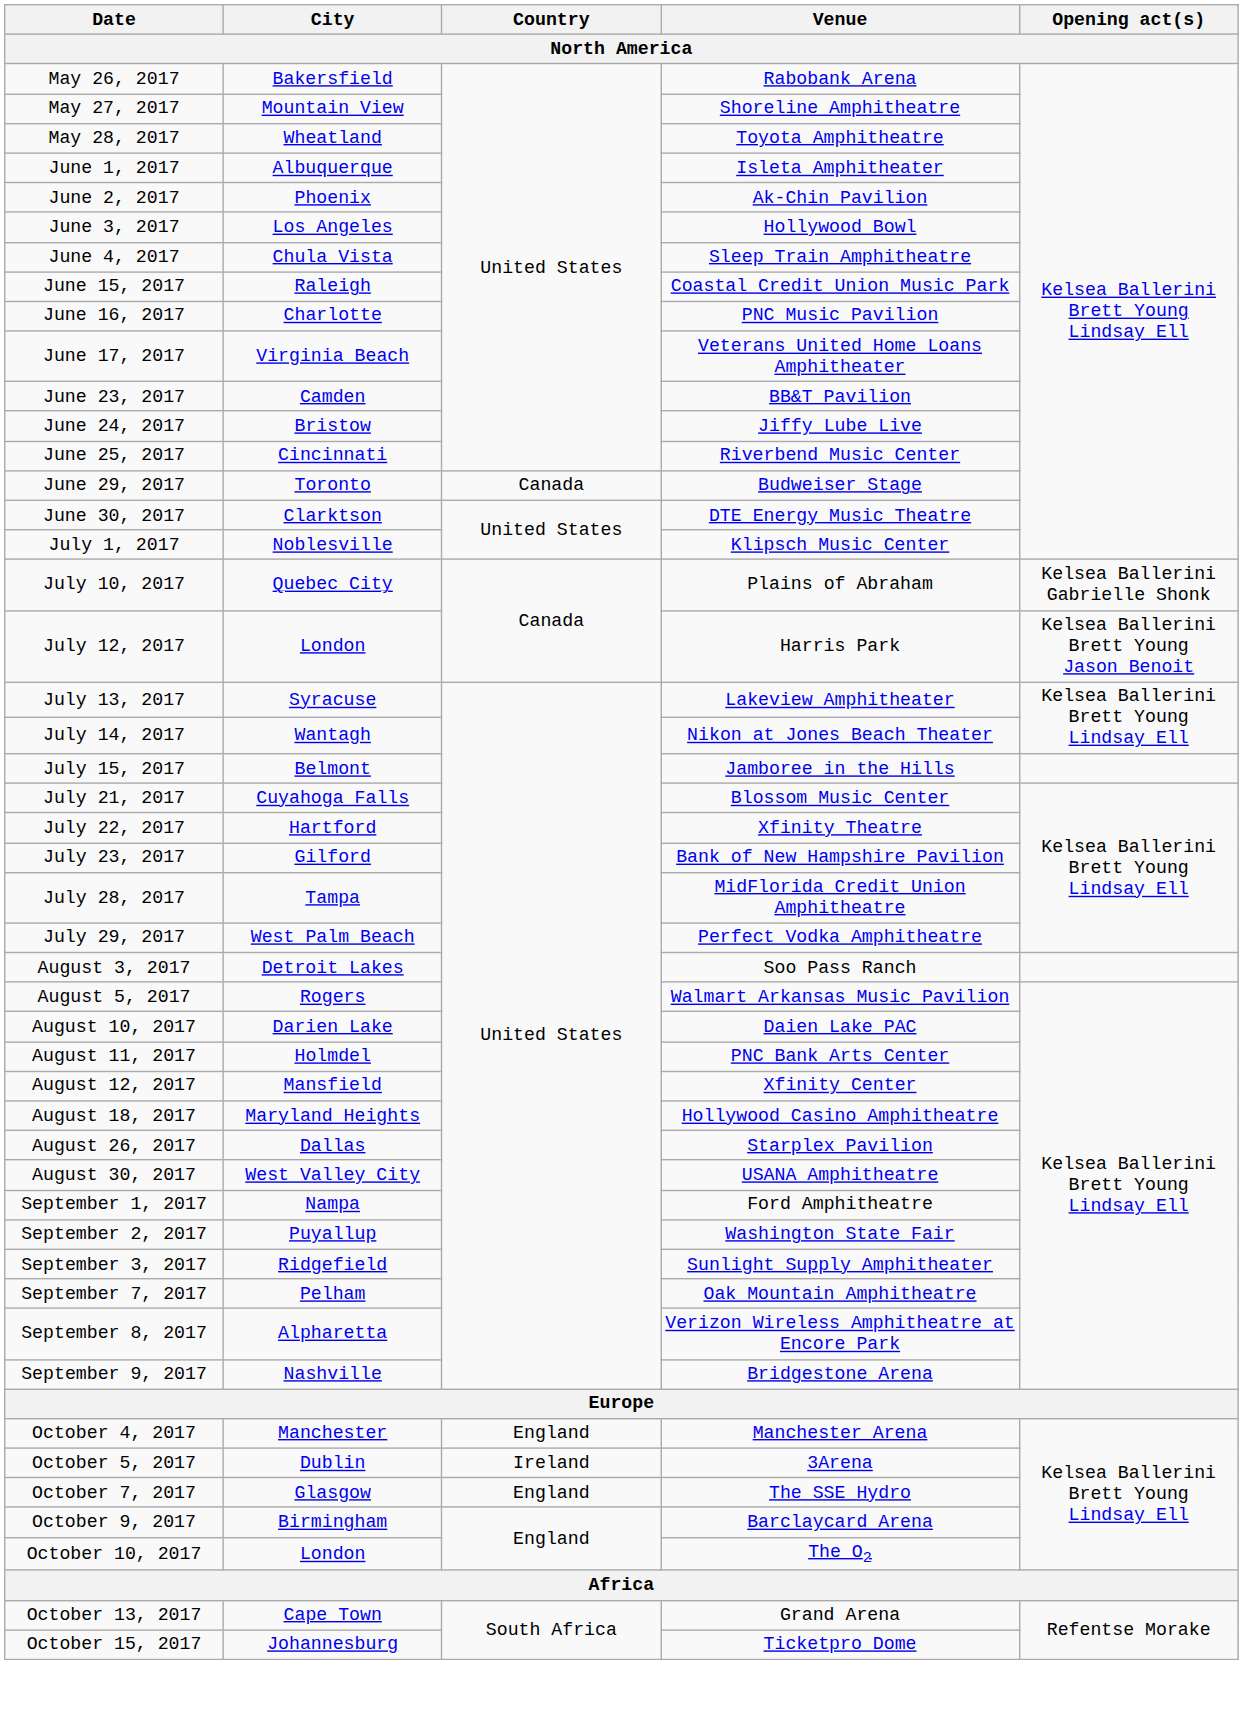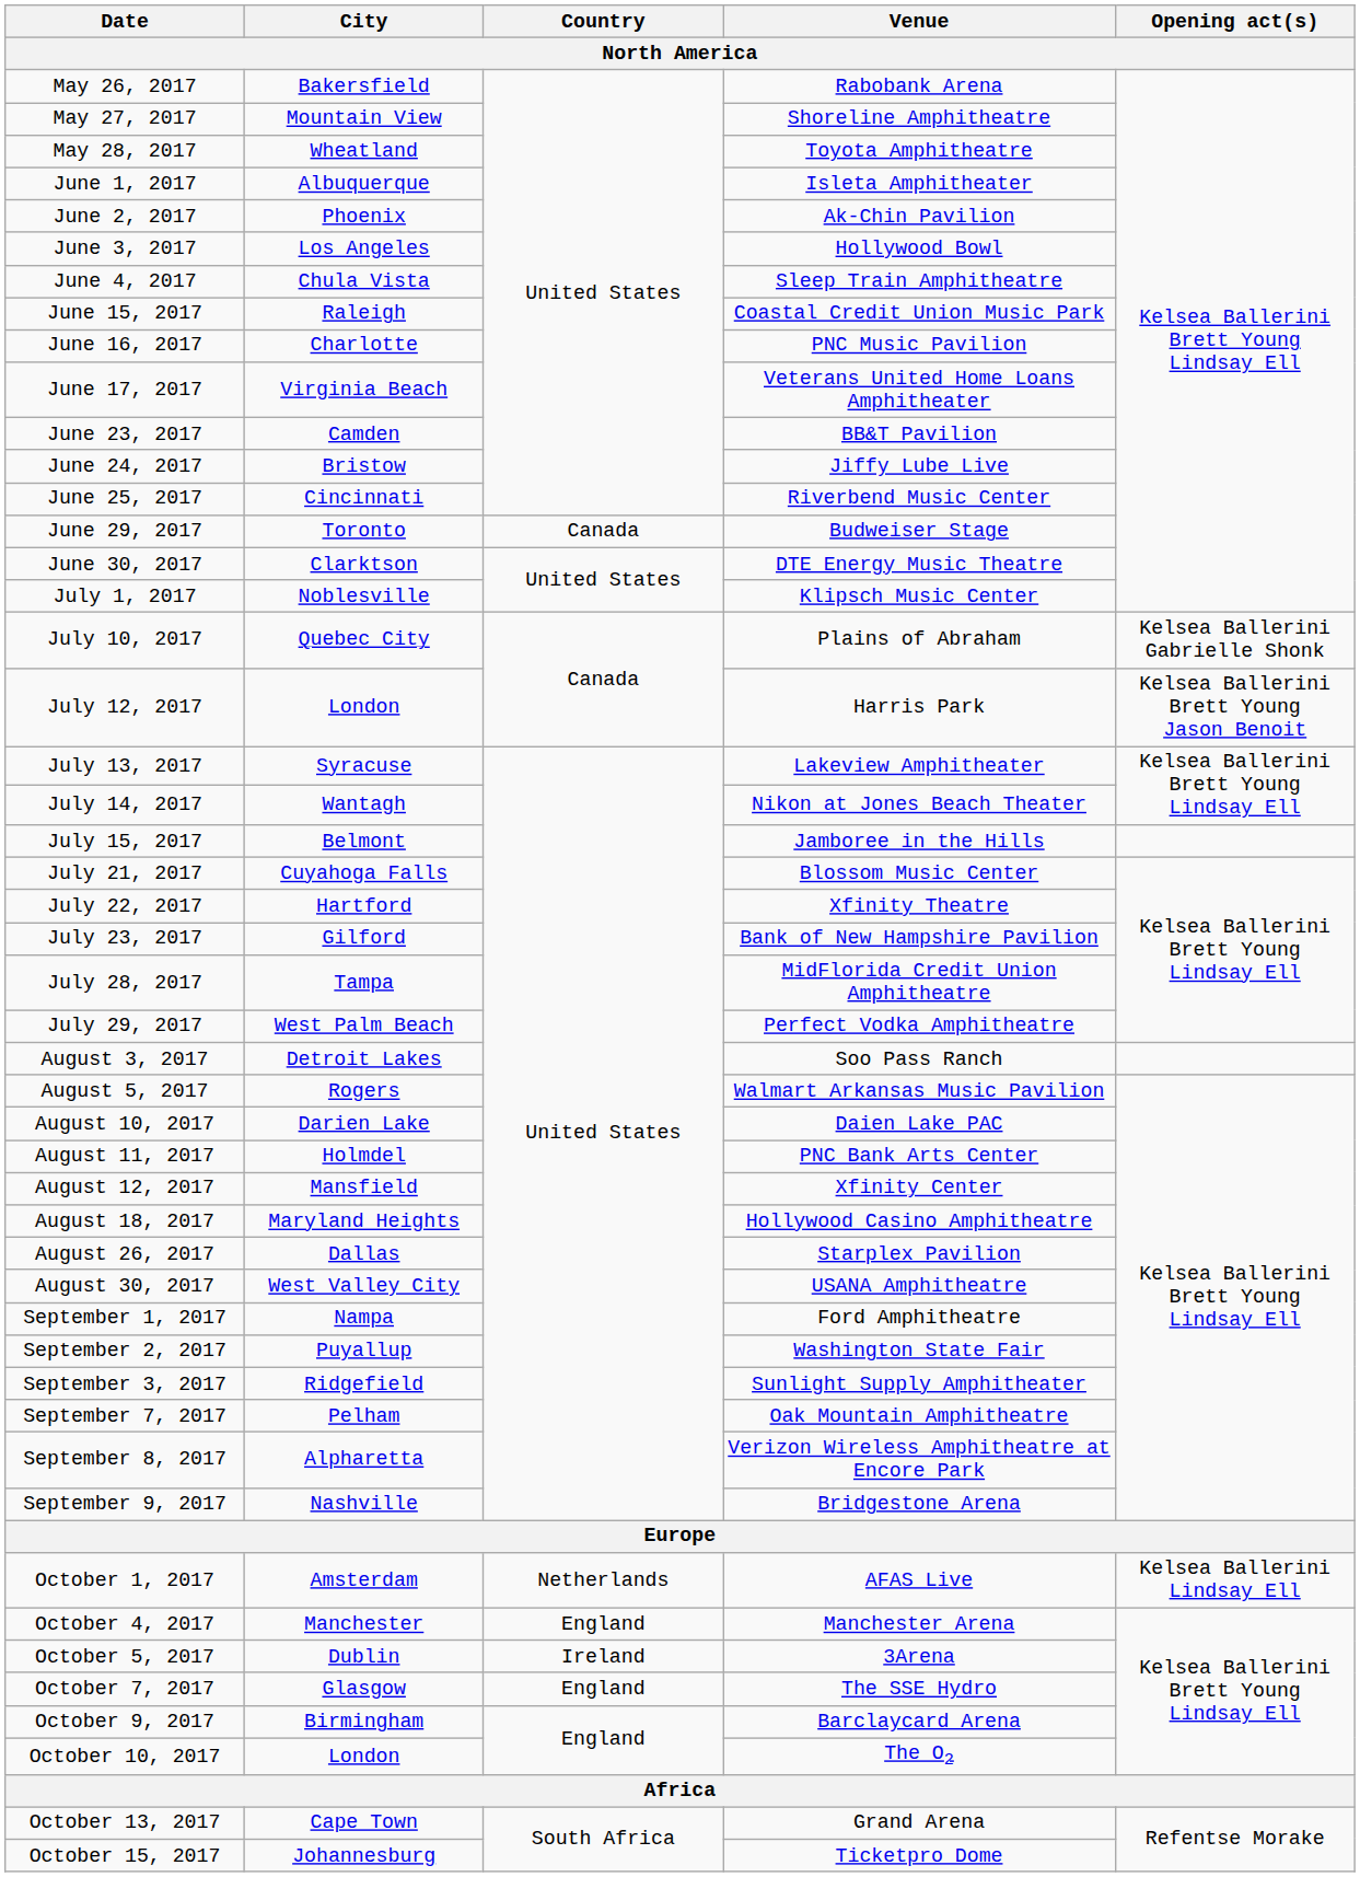 <table class="wikitable" style="text-align:center;">
 <tr>
 <th style="width:150px;">Date</th>
 <th style="width:150px;">City</th>
 <th style="width:150px;">Country</th>
 <th style="width:250px;">Venue</th>
 <th style="width:150px;">Opening act(s)</th>
 </tr>
 <tr>
 <th colspan="5">North America</th>
 </tr>
 <tr>
 <td>May 26, 2017</td>
 <td><a href='#'>Bakersfield</a></td>
 <td rowspan="13">United States</td>
 <td><a href='#'>Rabobank Arena</a></td>
 <td rowspan="16"><a href='#'>Kelsea Ballerini</a><br><a href='#'>Brett Young</a><br><a href='#'>Lindsay Ell</a></td>
 </tr>
 <tr>
 <td>May 27, 2017</td>
 <td><a href='#'>Mountain View</a></td>
 <td><a href='#'>Shoreline Amphitheatre</a></td>
 </tr>
 <tr>
 <td>May 28, 2017</td>
 <td><a href='#'>Wheatland</a></td>
 <td><a href='#'>Toyota Amphitheatre</a></td>
 </tr>
 <tr>
 <td>June 1, 2017</td>
 <td><a href='#'>Albuquerque</a></td>
 <td><a href='#'>Isleta Amphitheater</a></td>
 </tr>
 <tr>
 <td>June 2, 2017</td>
 <td><a href='#'>Phoenix</a></td>
 <td><a href='#'>Ak-Chin Pavilion</a></td>
 </tr>
 <tr>
 <td>June 3, 2017</td>
 <td><a href='#'>Los Angeles</a></td>
 <td><a href='#'>Hollywood Bowl</a></td>
 </tr>
 <tr>
 <td>June 4, 2017</td>
 <td><a href='#'>Chula Vista</a></td>
 <td><a href='#'>Sleep Train Amphitheatre</a></td>
 </tr>
 <tr>
 <td>June 15, 2017</td>
 <td><a href='#'>Raleigh</a></td>
 <td><a href='#'>Coastal Credit Union Music Park</a></td>
 </tr>
 <tr>
 <td>June 16, 2017</td>
 <td><a href='#'>Charlotte</a></td>
 <td><a href='#'>PNC Music Pavilion</a></td>
 </tr>
 <tr>
 <td>June 17, 2017</td>
 <td><a href='#'>Virginia Beach</a></td>
 <td><a href='#'>Veterans United Home Loans Amphitheater</a></td>
 </tr>
 <tr>
 <td>June 23, 2017</td>
 <td><a href='#'>Camden</a></td>
 <td><a href='#'>BB&T Pavilion</a></td>
 </tr>
 <tr>
 <td>June 24, 2017</td>
 <td><a href='#'>Bristow</a></td>
 <td><a href='#'>Jiffy Lube Live</a></td>
 </tr>
 <tr>
 <td>June 25, 2017</td>
 <td><a href='#'>Cincinnati</a></td>
 <td><a href='#'>Riverbend Music Center</a></td>
 </tr>
 <tr>
 <td>June 29, 2017</td>
 <td><a href='#'>Toronto</a></td>
 <td>Canada</td>
 <td><a href='#'>Budweiser Stage</a></td>
 </tr>
 <tr>
 <td>June 30, 2017</td>
 <td><a href='#'>Clarktson</a></td>
 <td rowspan="2">United States</td>
 <td><a href='#'>DTE Energy Music Theatre</a></td>
 </tr>
 <tr>
 <td>July 1, 2017</td>
 <td><a href='#'>Noblesville</a></td>
 <td><a href='#'>Klipsch Music Center</a></td>
 </tr>
 <tr>
 <td>July 10, 2017 </td>
 <td><a href='#'>Quebec City</a></td>
 <td rowspan="2">Canada</td>
 <td>Plains of Abraham</td>
 <td>Kelsea Ballerini<br>Gabrielle Shonk<br></td>
 </tr>
 <tr>
 <td>July 12, 2017 </td>
 <td><a href='#'>London</a></td>
 <td>Harris Park</td>
 <td>Kelsea Ballerini<br>Brett Young<br><a href='#'>Jason Benoit</a></td>
 </tr>
 <tr>
 <td>July 13, 2017</td>
 <td><a href='#'>Syracuse</a></td>
 <td rowspan="22">United States</td>
 <td><a href='#'>Lakeview Amphitheater</a></td>
 <td rowspan="2">Kelsea Ballerini<br>Brett Young<br><a href='#'>Lindsay Ell</a></td>
 </tr>
 <tr>
 <td>July 14, 2017</td>
 <td><a href='#'>Wantagh</a></td>
 <td><a href='#'>Nikon at Jones Beach Theater</a></td>
 </tr>
 <tr>
 <td>July 15, 2017</td>
 <td><a href='#'>Belmont</a></td>
 <td><a href='#'>Jamboree in the Hills</a></td>
 <td></td>
 </tr>
 <tr>
 <td>July 21, 2017</td>
 <td><a href='#'>Cuyahoga Falls</a></td>
 <td><a href='#'>Blossom Music Center</a></td>
 <td rowspan="5">Kelsea Ballerini<br>Brett Young<br><a href='#'>Lindsay Ell</a></td>
 </tr>
 <tr>
 <td>July 22, 2017</td>
 <td><a href='#'>Hartford</a></td>
 <td><a href='#'>Xfinity Theatre</a></td>
 </tr>
 <tr>
 <td>July 23, 2017</td>
 <td><a href='#'>Gilford</a></td>
 <td><a href='#'>Bank of New Hampshire Pavilion</a></td>
 </tr>
 <tr>
 <td>July 28, 2017</td>
 <td><a href='#'>Tampa</a></td>
 <td><a href='#'>MidFlorida Credit Union Amphitheatre</a></td>
 </tr>
 <tr>
 <td>July 29, 2017</td>
 <td><a href='#'>West Palm Beach</a></td>
 <td><a href='#'>Perfect Vodka Amphitheatre</a></td>
 </tr>
 <tr>
 <td>August 3, 2017</td>
 <td><a href='#'>Detroit Lakes</a></td>
 <td>Soo Pass Ranch</td>
 <td></td>
 </tr>
 <tr>
 <td>August 5, 2017</td>
 <td><a href='#'>Rogers</a></td>
 <td><a href='#'>Walmart Arkansas Music Pavilion</a></td>
 <td rowspan="13">Kelsea Ballerini<br>Brett Young<br><a href='#'>Lindsay Ell</a></td>
 </tr>
 <tr>
 <td>August 10, 2017</td>
 <td><a href='#'>Darien Lake</a></td>
 <td><a href='#'>Daien Lake PAC</a></td>
 </tr>
 <tr>
 <td>August 11, 2017</td>
 <td><a href='#'>Holmdel</a></td>
 <td><a href='#'>PNC Bank Arts Center</a></td>
 </tr>
 <tr>
 <td>August 12, 2017</td>
 <td><a href='#'>Mansfield</a></td>
 <td><a href='#'>Xfinity Center</a></td>
 </tr>
 <tr>
 <td>August 18, 2017</td>
 <td><a href='#'>Maryland Heights</a></td>
 <td><a href='#'>Hollywood Casino Amphitheatre</a></td>
 </tr>
 <tr>
 <td>August 26, 2017</td>
 <td><a href='#'>Dallas</a></td>
 <td><a href='#'>Starplex Pavilion</a></td>
 </tr>
 <tr>
 <td>August 30, 2017</td>
 <td><a href='#'>West Valley City</a></td>
 <td><a href='#'>USANA Amphitheatre</a></td>
 </tr>
 <tr>
 <td>September 1, 2017</td>
 <td><a href='#'>Nampa</a></td>
 <td>Ford Amphitheatre</td>
 </tr>
 <tr>
 <td>September 2, 2017</td>
 <td><a href='#'>Puyallup</a></td>
 <td><a href='#'>Washington State Fair</a></td>
 </tr>
 <tr>
 <td>September 3, 2017</td>
 <td><a href='#'>Ridgefield</a></td>
 <td><a href='#'>Sunlight Supply Amphitheater</a></td>
 </tr>
 <tr>
 <td>September 7, 2017</td>
 <td><a href='#'>Pelham</a></td>
 <td><a href='#'>Oak Mountain Amphitheatre</a></td>
 </tr>
 <tr>
 <td>September 8, 2017</td>
 <td><a href='#'>Alpharetta</a></td>
 <td><a href='#'>Verizon Wireless Amphitheatre at Encore Park</a></td>
 </tr>
 <tr>
 <td>September 9, 2017</td>
 <td><a href='#'>Nashville</a></td>
 <td><a href='#'>Bridgestone Arena</a></td>
 </tr>
 <tr>
 <th colspan="5">Europe</th>
 </tr>
 <tr>
+<td>October 1, 2017</td>
+<td><a href='#'>Amsterdam</a></td>
+<td>Netherlands</td>
+<td><a href='#'>AFAS Live</a></td>
+<td>Kelsea Ballerini<br><a href='#'>Lindsay Ell</a></td>
+</tr>
+<tr>
 <td>October 4, 2017</td>
 <td><a href='#'>Manchester</a></td>
 <td>England</td>
 <td><a href='#'>Manchester Arena</a></td>
 <td rowspan="5">Kelsea Ballerini <br> Brett Young<br><a href='#'>Lindsay Ell</a></td>
 </tr>
 <tr>
 <td>October 5, 2017</td>
 <td><a href='#'>Dublin</a></td>
 <td>Ireland</td>
 <td><a href='#'>3Arena</a></td>
 </tr>
 <tr>
 <td>October 7, 2017</td>
 <td><a href='#'>Glasgow</a></td>
 <td>England</td>
 <td><a href='#'>The SSE Hydro</a></td>
 </tr>
 <tr>
 <td>October 9, 2017</td>
 <td><a href='#'>Birmingham</a></td>
 <td rowspan="2">England</td>
 <td><a href='#'>Barclaycard Arena</a></td>
 </tr>
 <tr>
 <td>October 10, 2017</td>
 <td><a href='#'>London</a></td>
 <td><a href='#'>The O<sub>2</sub></a></td>
 </tr>
 <tr>
 <th colspan="5">Africa</th>
 </tr>
 <tr>
 <td>October 13, 2017</td>
 <td><a href='#'>Cape Town</a></td>
 <td rowspan="2">South Africa</td>
 <td>Grand Arena</td>
 <td rowspan="2">Refentse Morake</td>
 </tr>
 <tr>
 <td>October 15, 2017</td>
 <td><a href='#'>Johannesburg</a></td>
 <td><a href='#'>Ticketpro Dome</a></td>
 </tr>
 </table>
